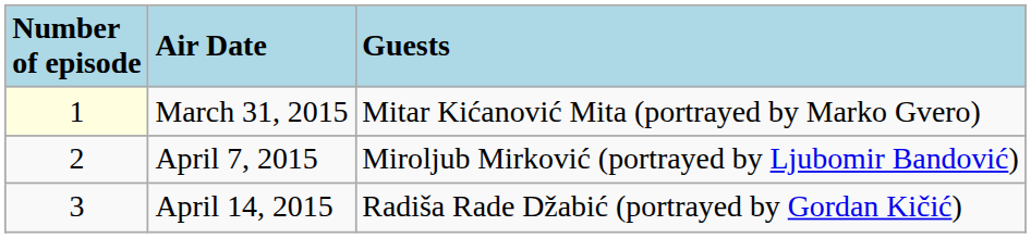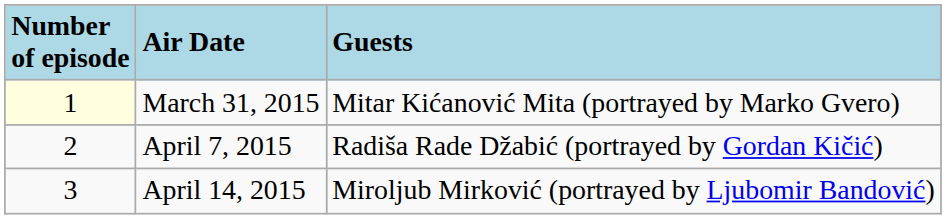 <table class="wikitable" align="center">
 <tr bgcolor="lightblue">
 <td><strong>Number<br>of episode</strong></td>
 <td><strong>Air Date</strong></td>
 <td><strong>Guests</strong></td>
 </tr>
 <tr>
 <td align="center" style="background: lightyellow;">1</td>
 <td>March 31, 2015</td>
 <td>Mitar Kićanović Mita (portrayed by Marko Gvero)</td>
 </tr>
 <tr>
 <td align="center">2</td>
 <td>April 7, 2015</td>
-<td>Miroljub Mirković (portrayed by <a href='#'>Ljubomir Bandović</a>)</td>
+<td>Radiša Rade Džabić (portrayed by <a href='#'>Gordan Kičić</a>)</td>
 </tr>
 <tr>
 <td align="center">3</td>
 <td>April 14, 2015</td>
-<td>Radiša Rade Džabić (portrayed by <a href='#'>Gordan Kičić</a>)</td>
+<td>Miroljub Mirković (portrayed by <a href='#'>Ljubomir Bandović</a>)</td>
 </tr>
 </table>
